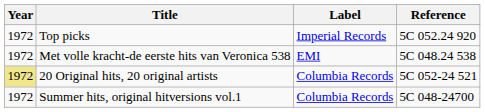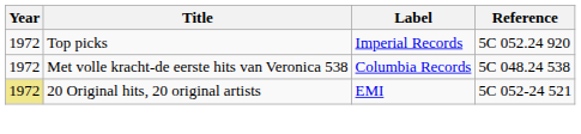 <table class="wikitable">
 <tr>
 <th>Year</th>
 <th>Title</th>
 <th>Label</th>
 <th>Reference</th>
 </tr>
 <tr>
 <td>1972</td>
 <td>Top picks</td>
 <td><a href='#'>Imperial Records</a></td>
 <td>5C 052.24 920</td>
 </tr>
 <tr>
 <td>1972</td>
 <td>Met volle kracht-de eerste hits van Veronica 538</td>
-<td><a href='#'>EMI</a></td>
+<td><a href='#'>Columbia Records</a></td>
 <td>5C 048.24 538</td>
 </tr>
 <tr>
 <td style="background: khaki;">1972</td>
 <td>20 Original hits, 20 original artists</td>
-<td><a href='#'>Columbia Records</a></td>
+<td><a href='#'>EMI</a></td>
 <td>5C 052-24 521</td>
 </tr>
-<tr>
-<td>1972</td>
-<td>Summer hits, original hitversions vol.1</td>
-<td><a href='#'>Columbia Records</a></td>
-<td>5C 048-24700</td>
-</tr>
 </table>
